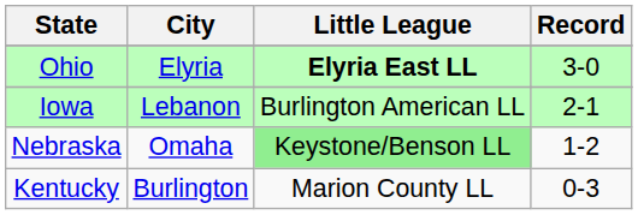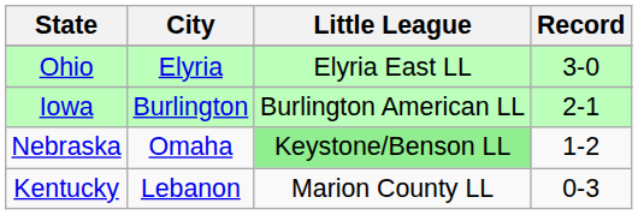 <table class="wikitable">
 <tr>
 <th>State</th>
 <th>City</th>
 <th>Little League</th>
 <th>Record</th>
 </tr>
 <tr>
 </tr>
 <tr bgcolor=#bbffbb>
 <td align=center> <a href='#'>Ohio</a></td>
 <td align=center><a href='#'>Elyria</a></td>
-<td align=center><strong>Elyria East LL</strong></td>
+<td align=center>Elyria East LL</td>
 <td align=center>3-0</td>
 </tr>
 <tr>
 </tr>
 <tr bgcolor=#bbffbb>
 <td align=center> <a href='#'>Iowa</a></td>
-<td align=center><a href='#'>Lebanon</a></td>
+<td align=center><a href='#'>Burlington</a></td>
 <td align=center>Burlington American LL</td>
 <td align=center>2-1</td>
 </tr>
 <tr>
 <td align=center> <a href='#'>Nebraska</a></td>
 <td align=center><a href='#'>Omaha</a></td>
 <td align=center style="background: lightgreen;">Keystone/Benson LL</td>
 <td align=center>1-2</td>
 </tr>
 <tr>
 <td align=center> <a href='#'>Kentucky</a></td>
-<td align=center><a href='#'>Burlington</a></td>
+<td align=center><a href='#'>Lebanon</a></td>
 <td align=center>Marion County LL</td>
 <td align=center>0-3</td>
 </tr>
 </table>
